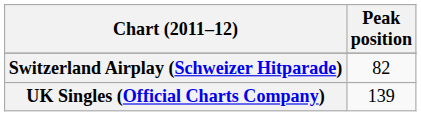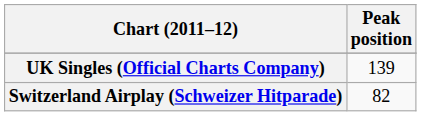 <table class="wikitable sortable plainrowheaders">
 <tr>
 <th>Chart (2011–12)</th>
 <th>Peak<br>position</th>
 </tr>
 <tr>
 </tr>
 <tr>
 </tr>
 <tr>
 </tr>
 <tr>
 </tr>
 <tr>
+<th scope="row">UK Singles (<a href='#'>Official Charts Company</a>)</th>
+<td style="text-align:center;">139</td>
+</tr>
+<tr>
 <th scope="row">Switzerland Airplay (<a href='#'>Schweizer Hitparade</a>)</th>
 <td style="text-align:center;">82</td>
 </tr>
-<tr>
-<th scope="row">UK Singles (<a href='#'>Official Charts Company</a>)</th>
-<td style="text-align:center;">139</td>
-</tr>
 </table>
